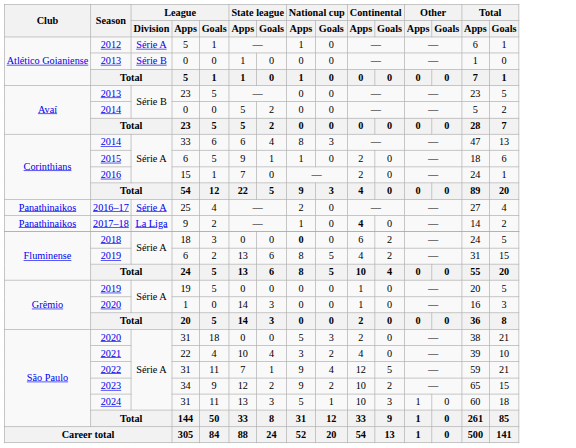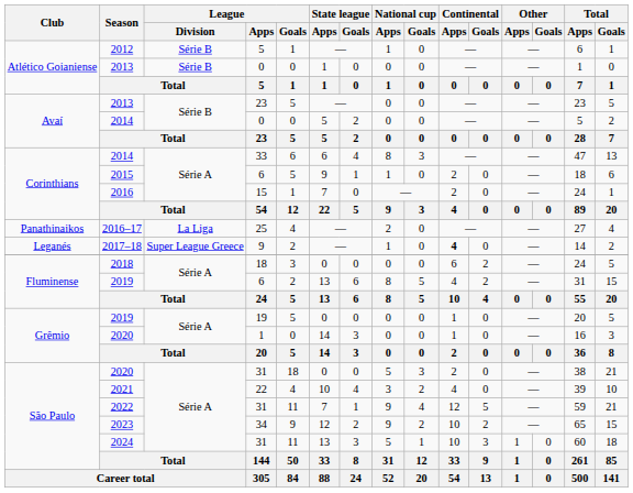 <table class="wikitable" style="text-align:center">
 <tr>
 <th rowspan="2">Club</th>
 <th rowspan="2">Season</th>
 <th colspan="3">League</th>
 <th colspan="2">State league</th>
 <th colspan="2">National cup</th>
 <th colspan="2">Continental</th>
 <th colspan="2">Other</th>
 <th colspan="2">Total</th>
 </tr>
 <tr>
 <th>Division</th>
 <th>Apps</th>
 <th>Goals</th>
 <th>Apps</th>
 <th>Goals</th>
 <th>Apps</th>
 <th>Goals</th>
 <th>Apps</th>
 <th>Goals</th>
 <th>Apps</th>
 <th>Goals</th>
 <th>Apps</th>
 <th>Goals</th>
 </tr>
 <tr>
 <td rowspan="3"><a href='#'>Atlético Goianiense</a></td>
 <td><a href='#'>2012</a></td>
-<td><a href='#'>Série A</a></td>
+<td><a href='#'>Série B</a></td>
 <td>5</td>
 <td>1</td>
 <td colspan="2">—</td>
 <td>1</td>
 <td>0</td>
 <td colspan="2">—</td>
 <td colspan="2">—</td>
 <td>6</td>
 <td>1</td>
 </tr>
 <tr>
 <td><a href='#'>2013</a></td>
 <td><a href='#'>Série B</a></td>
 <td>0</td>
 <td>0</td>
 <td>1</td>
 <td>0</td>
 <td>0</td>
 <td>0</td>
 <td colspan="2">—</td>
 <td colspan="2">—</td>
 <td>1</td>
 <td>0</td>
 </tr>
 <tr>
 <th colspan="2">Total</th>
 <th>5</th>
 <th>1</th>
 <th>1</th>
 <th>0</th>
 <th>1</th>
 <th>0</th>
 <th>0</th>
 <th>0</th>
 <th>0</th>
 <th>0</th>
 <th>7</th>
 <th>1</th>
 </tr>
 <tr>
 <td rowspan="3"><a href='#'>Avaí</a></td>
 <td><a href='#'>2013</a></td>
 <td rowspan="2">Série B</td>
 <td>23</td>
 <td>5</td>
 <td colspan="2">—</td>
 <td>0</td>
 <td>0</td>
 <td colspan="2">—</td>
 <td colspan="2">—</td>
 <td>23</td>
 <td>5</td>
 </tr>
 <tr>
 <td><a href='#'>2014</a></td>
 <td>0</td>
 <td>0</td>
 <td>5</td>
 <td>2</td>
 <td>0</td>
 <td>0</td>
 <td colspan="2">—</td>
 <td colspan="2">—</td>
 <td>5</td>
 <td>2</td>
 </tr>
 <tr>
 <th colspan="2">Total</th>
 <th>23</th>
 <th>5</th>
 <th>5</th>
 <th>2</th>
 <th>0</th>
 <th>0</th>
 <th>0</th>
 <th>0</th>
 <th>0</th>
 <th>0</th>
 <th>28</th>
 <th>7</th>
 </tr>
 <tr>
 <td rowspan="4"><a href='#'>Corinthians</a></td>
 <td><a href='#'>2014</a></td>
 <td rowspan="3">Série A</td>
 <td>33</td>
 <td>6</td>
 <td>6</td>
 <td>4</td>
 <td>8</td>
 <td>3</td>
 <td colspan="2">—</td>
 <td colspan="2">—</td>
 <td>47</td>
 <td>13</td>
 </tr>
 <tr>
 <td><a href='#'>2015</a></td>
 <td>6</td>
 <td>5</td>
 <td>9</td>
 <td>1</td>
 <td>1</td>
 <td>0</td>
 <td>2</td>
 <td>0</td>
 <td colspan="2">—</td>
 <td>18</td>
 <td>6</td>
 </tr>
 <tr>
 <td><a href='#'>2016</a></td>
 <td>15</td>
 <td>1</td>
 <td>7</td>
 <td>0</td>
 <td colspan="2">—</td>
 <td>2</td>
 <td>0</td>
 <td colspan="2">—</td>
 <td>24</td>
 <td>1</td>
 </tr>
 <tr>
 <th colspan="2">Total</th>
 <th>54</th>
 <th>12</th>
 <th>22</th>
 <th>5</th>
 <th>9</th>
 <th>3</th>
 <th>4</th>
 <th>0</th>
 <th>0</th>
 <th>0</th>
 <th>89</th>
 <th>20</th>
 </tr>
 <tr>
 <td><a href='#'>Panathinaikos</a></td>
 <td><a href='#'>2016–17</a></td>
-<td><a href='#'>Série A</a></td>
+<td><a href='#'>La Liga</a></td>
 <td>25</td>
 <td>4</td>
 <td colspan="2">—</td>
 <td>2</td>
 <td>0</td>
 <td colspan="2">—</td>
 <td colspan="2">—</td>
 <td>27</td>
 <td>4</td>
 </tr>
 <tr>
-<td><a href='#'>Panathinaikos</a></td>
+<td><a href='#'>Leganés</a></td>
 <td><a href='#'>2017–18</a></td>
-<td><a href='#'>La Liga</a></td>
+<td><a href='#'>Super League Greece</a></td>
 <td>9</td>
 <td>2</td>
 <td colspan="2">—</td>
 <td>1</td>
 <td>0</td>
 <td><strong>4</strong></td>
 <td>0</td>
 <td colspan="2">—</td>
 <td>14</td>
 <td>2</td>
 </tr>
 <tr>
 </tr>
 <tr>
 <td rowspan="3"><a href='#'>Fluminense</a></td>
 <td><a href='#'>2018</a></td>
 <td rowspan="2">Série A</td>
 <td>18</td>
 <td>3</td>
 <td>0</td>
 <td>0</td>
-<td><strong>0</strong></td>
+<td>0</td>
 <td>0</td>
 <td>6</td>
 <td>2</td>
 <td colspan="2">—</td>
 <td>24</td>
 <td>5</td>
 </tr>
 <tr>
 <td><a href='#'>2019</a></td>
 <td>6</td>
 <td>2</td>
 <td>13</td>
 <td>6</td>
 <td>8</td>
 <td>5</td>
 <td>4</td>
 <td>2</td>
 <td colspan="2">—</td>
 <td>31</td>
 <td>15</td>
 </tr>
 <tr>
 <th colspan="2">Total</th>
 <th>24</th>
 <th>5</th>
 <th>13</th>
 <th>6</th>
 <th>8</th>
 <th>5</th>
 <th>10</th>
 <th>4</th>
 <th>0</th>
 <th>0</th>
 <th>55</th>
 <th>20</th>
 </tr>
 <tr>
 <td rowspan="3"><a href='#'>Grêmio</a></td>
 <td><a href='#'>2019</a></td>
 <td rowspan="2">Série A</td>
 <td>19</td>
 <td>5</td>
 <td>0</td>
 <td>0</td>
 <td>0</td>
 <td>0</td>
 <td>1</td>
 <td>0</td>
 <td colspan="2">—</td>
 <td>20</td>
 <td>5</td>
 </tr>
 <tr>
 <td><a href='#'>2020</a></td>
 <td>1</td>
 <td>0</td>
 <td>14</td>
 <td>3</td>
 <td>0</td>
 <td>0</td>
 <td>1</td>
 <td>0</td>
 <td colspan="2">—</td>
 <td>16</td>
 <td>3</td>
 </tr>
 <tr>
 <th colspan="2">Total</th>
 <th>20</th>
 <th>5</th>
 <th>14</th>
 <th>3</th>
 <th>0</th>
 <th>0</th>
 <th>2</th>
 <th>0</th>
 <th>0</th>
 <th>0</th>
 <th>36</th>
 <th>8</th>
 </tr>
 <tr>
 <td rowspan="6"><a href='#'>São Paulo</a></td>
 <td><a href='#'>2020</a></td>
 <td rowspan="5">Série A</td>
 <td>31</td>
 <td>18</td>
 <td>0</td>
 <td>0</td>
 <td>5</td>
 <td>3</td>
 <td>2</td>
 <td>0</td>
 <td colspan="2">—</td>
 <td>38</td>
 <td>21</td>
 </tr>
 <tr>
 <td><a href='#'>2021</a></td>
 <td>22</td>
 <td>4</td>
 <td>10</td>
 <td>4</td>
 <td>3</td>
 <td>2</td>
 <td>4</td>
 <td>0</td>
 <td colspan="2">—</td>
 <td>39</td>
 <td>10</td>
 </tr>
 <tr>
 <td><a href='#'>2022</a></td>
 <td>31</td>
 <td>11</td>
 <td>7</td>
 <td>1</td>
 <td>9</td>
 <td>4</td>
 <td>12</td>
 <td>5</td>
 <td colspan="2">—</td>
 <td>59</td>
 <td>21</td>
 </tr>
 <tr>
 <td><a href='#'>2023</a></td>
 <td>34</td>
 <td>9</td>
 <td>12</td>
 <td>2</td>
 <td>9</td>
 <td>2</td>
 <td>10</td>
 <td>2</td>
 <td colspan="2">—</td>
 <td>65</td>
 <td>15</td>
 </tr>
 <tr>
 <td><a href='#'>2024</a></td>
 <td>31</td>
 <td>11</td>
 <td>13</td>
 <td>3</td>
 <td>5</td>
 <td>1</td>
 <td>10</td>
 <td>3</td>
 <td>1</td>
 <td>0</td>
 <td>60</td>
 <td>18</td>
 </tr>
 <tr>
 <th colspan="2">Total</th>
 <th>144</th>
 <th>50</th>
 <th>33</th>
 <th>8</th>
 <th>31</th>
 <th>12</th>
 <th>33</th>
 <th>9</th>
 <th>1</th>
 <th>0</th>
 <th>261</th>
 <th>85</th>
 </tr>
 <tr>
 <th colspan="3">Career total</th>
 <th>305</th>
 <th>84</th>
 <th>88</th>
 <th>24</th>
 <th>52</th>
 <th>20</th>
 <th>54</th>
 <th>13</th>
 <th>1</th>
 <th>0</th>
 <th>500</th>
 <th>141</th>
 </tr>
 </table>
